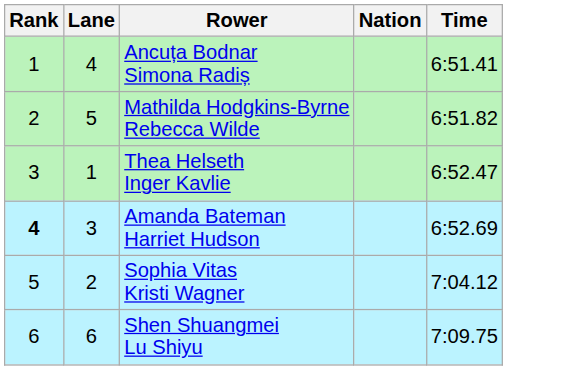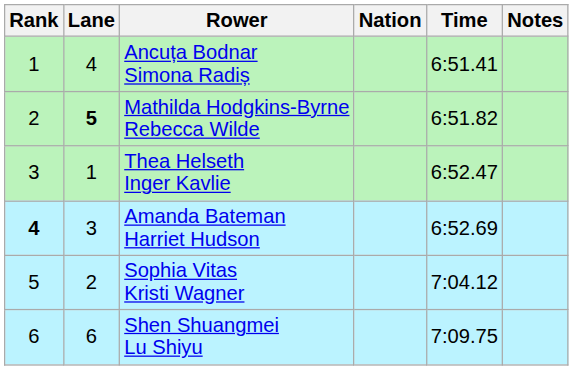 <table class="wikitable sortable" style="text-align:center">
 <tr>
 <th>Rank</th>
 <th>Lane</th>
 <th>Rower</th>
 <th>Nation</th>
 <th>Time</th>
+<th>Notes</th>
 </tr>
 <tr bgcolor="bbf3bb">
 <td>1</td>
 <td>4</td>
 <td align="left"><a href='#'>Ancuța Bodnar</a><br><a href='#'>Simona Radiș</a></td>
 <td align="left"></td>
 <td>6:51.41</td>
+<td></td>
 </tr>
 <tr bgcolor="bbf3bb">
 <td>2</td>
-<td>5</td>
+<td><strong>5</strong></td>
 <td align="left"><a href='#'>Mathilda Hodgkins-Byrne</a><br><a href='#'>Rebecca Wilde</a></td>
 <td align="left"></td>
 <td>6:51.82</td>
+<td></td>
 </tr>
 <tr bgcolor="bbf3bb">
 <td>3</td>
 <td>1</td>
 <td align="left"><a href='#'>Thea Helseth</a><br><a href='#'>Inger Kavlie</a></td>
 <td align="left"></td>
 <td>6:52.47</td>
+<td></td>
 </tr>
 <tr bgcolor="bbf3ff">
 <td><strong>4</strong></td>
 <td>3</td>
 <td align="left"><a href='#'>Amanda Bateman</a><br><a href='#'>Harriet Hudson</a></td>
 <td align="left"></td>
 <td>6:52.69</td>
+<td></td>
 </tr>
 <tr bgcolor="bbf3ff">
 <td>5</td>
 <td>2</td>
 <td align="left"><a href='#'>Sophia Vitas</a><br><a href='#'>Kristi Wagner</a></td>
 <td align="left"></td>
 <td>7:04.12</td>
+<td></td>
 </tr>
 <tr bgcolor="bbf3ff">
 <td>6</td>
 <td>6</td>
 <td align=left><a href='#'>Shen Shuangmei</a><br><a href='#'>Lu Shiyu</a></td>
 <td align=left></td>
 <td>7:09.75</td>
+<td></td>
 </tr>
 </table>
